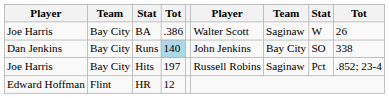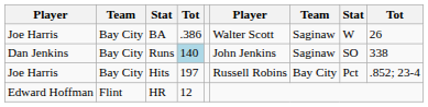 <table class="wikitable">
 <tr>
 <th>Player</th>
 <th>Team</th>
 <th>Stat</th>
 <th>Tot</th>
 <th></th>
 <th>Player</th>
 <th>Team</th>
 <th>Stat</th>
 <th>Tot</th>
 </tr>
 <tr>
 <td>Joe Harris</td>
 <td>Bay City</td>
 <td>BA</td>
 <td>.386</td>
 <td></td>
 <td>Walter Scott</td>
 <td>Saginaw</td>
 <td>W</td>
 <td>26</td>
 </tr>
 <tr>
 <td>Dan Jenkins</td>
 <td>Bay City</td>
 <td>Runs</td>
 <td style="background: lightblue;">140</td>
 <td></td>
 <td>John Jenkins</td>
-<td>Bay City</td>
+<td>Saginaw</td>
 <td>SO</td>
 <td>338</td>
 </tr>
 <tr>
 <td>Joe Harris</td>
 <td>Bay City</td>
 <td>Hits</td>
 <td>197</td>
 <td></td>
 <td>Russell Robins</td>
-<td>Saginaw</td>
+<td>Bay City</td>
 <td>Pct</td>
 <td>.852; 23-4</td>
 </tr>
 <tr>
 <td>Edward Hoffman</td>
 <td>Flint</td>
 <td>HR</td>
 <td>12</td>
 <td></td>
 </tr>
 </table>
